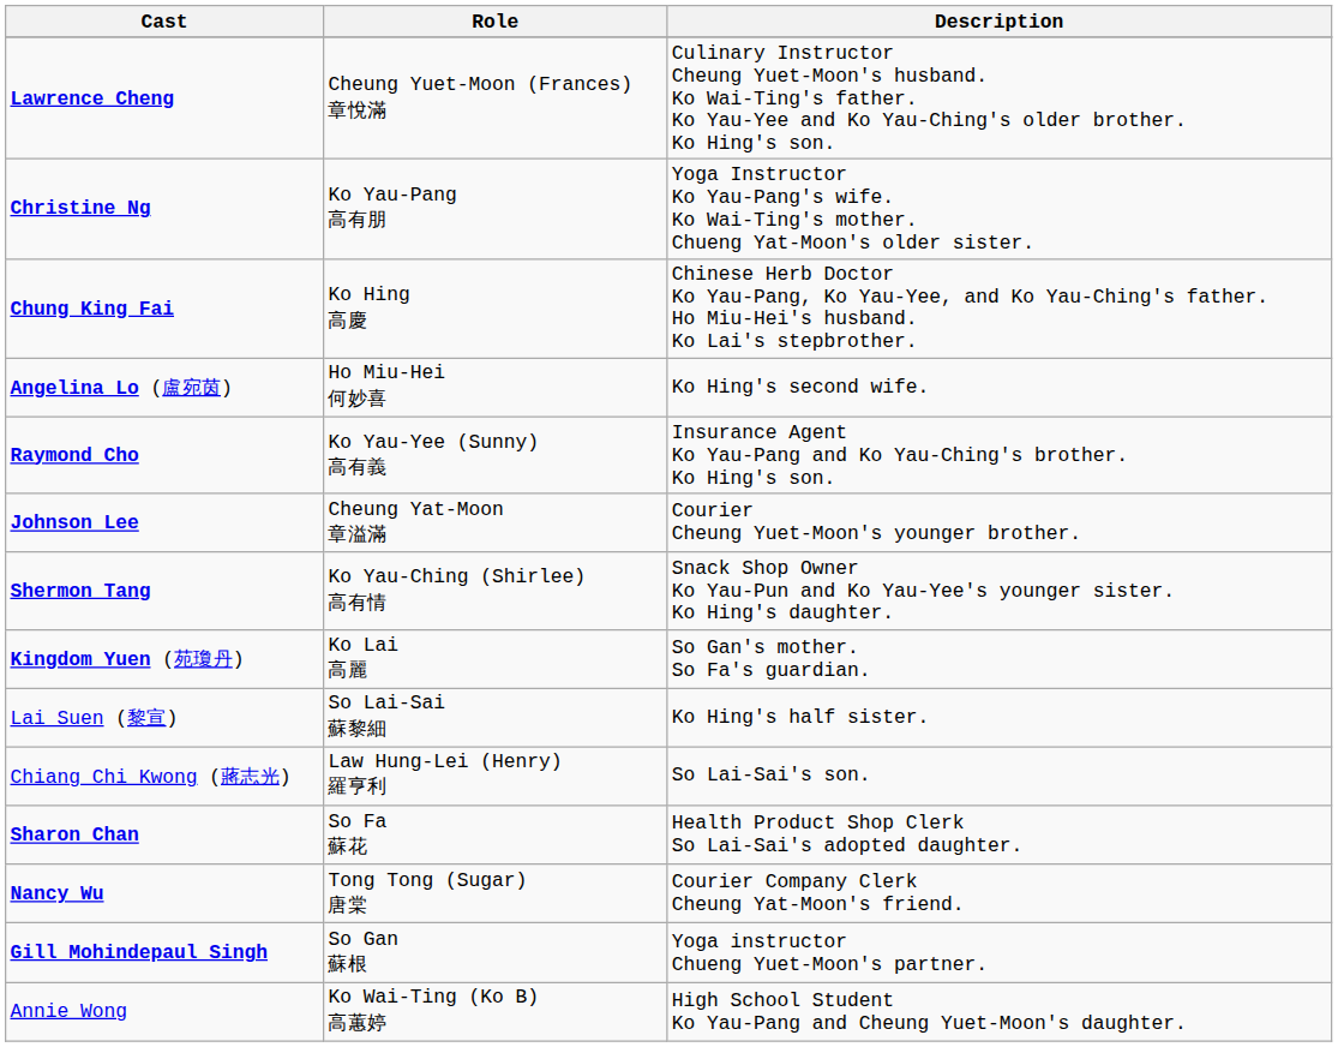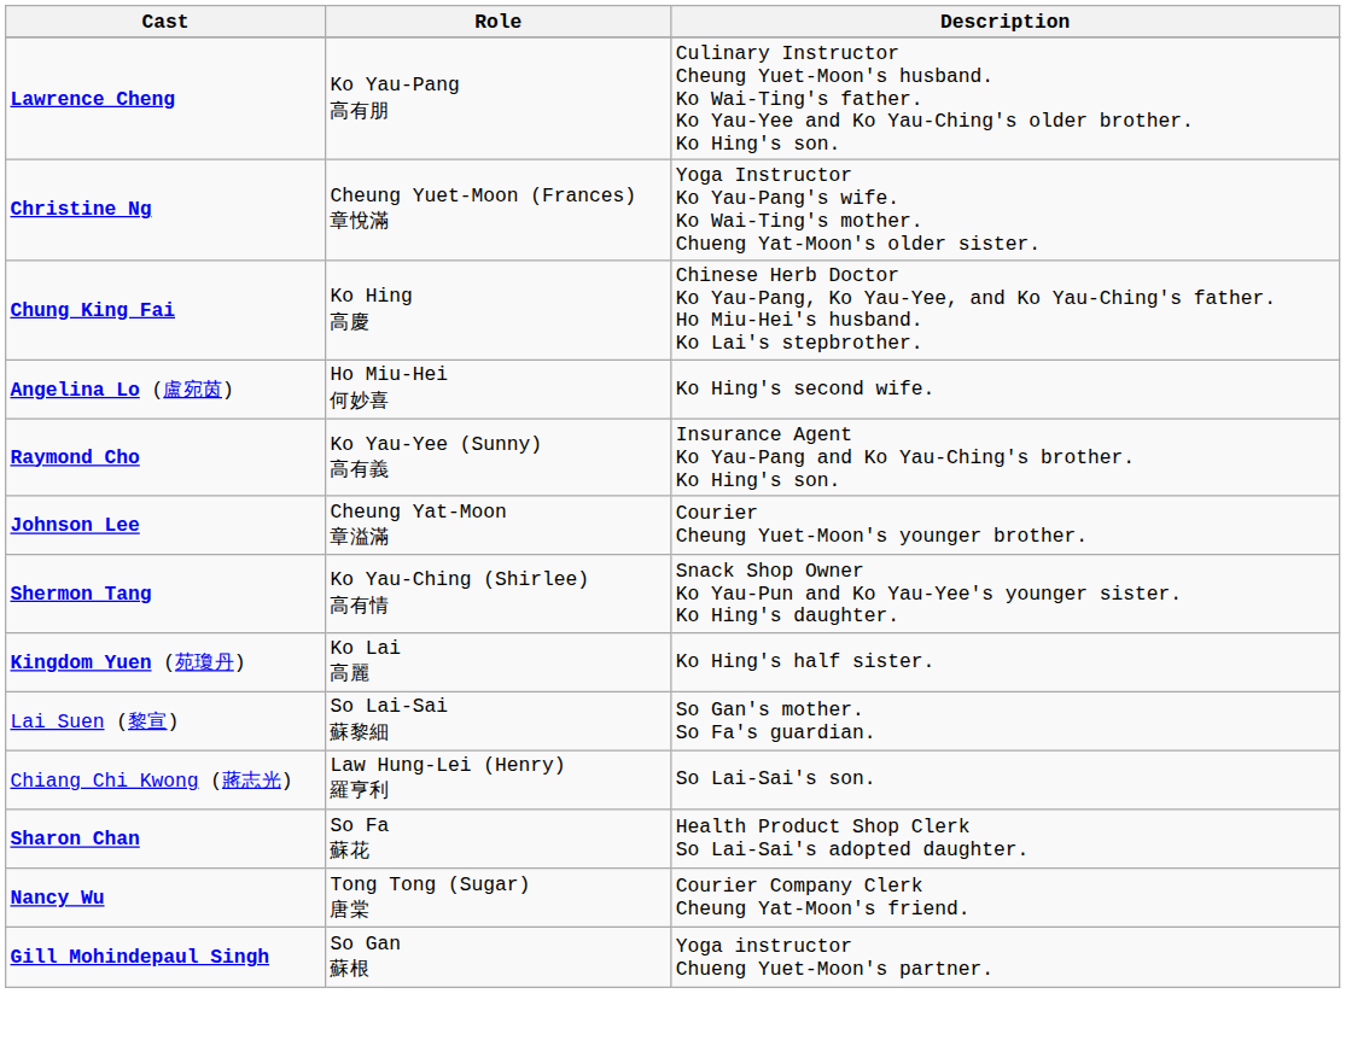 <table class="wikitable" width="70%">
 <tr>
 <th>Cast</th>
 <th>Role</th>
 <th>Description</th>
 </tr>
 <tr>
 </tr>
 <tr>
 <td><strong><a href='#'>Lawrence Cheng</a></strong></td>
-<td>Cheung Yuet-Moon (Frances) <br> 章悅滿</td>
+<td>Ko Yau-Pang <br> 高有朋</td>
 <td>Culinary Instructor <br> Cheung Yuet-Moon's husband. <br> Ko Wai-Ting's father. <br> Ko Yau-Yee and Ko Yau-Ching's older brother. <br> Ko Hing's son.</td>
 </tr>
 <tr>
 <td><strong><a href='#'>Christine Ng</a></strong></td>
-<td>Ko Yau-Pang <br> 高有朋</td>
+<td>Cheung Yuet-Moon (Frances) <br> 章悅滿</td>
 <td>Yoga Instructor <br> Ko Yau-Pang's wife. <br> Ko Wai-Ting's mother. <br> Chueng Yat-Moon's older sister.</td>
 </tr>
 <tr>
 <td><strong><a href='#'>Chung King Fai</a></strong></td>
 <td>Ko Hing <br> 高慶</td>
 <td>Chinese Herb Doctor <br> Ko Yau-Pang, Ko Yau-Yee, and Ko Yau-Ching's father. <br> Ho Miu-Hei's husband. <br> Ko Lai's stepbrother.</td>
 </tr>
 <tr>
 <td><strong><a href='#'>Angelina Lo</a></strong> (<a href='#'>盧宛茵</a>)</td>
 <td>Ho Miu-Hei <br> 何妙喜</td>
 <td>Ko Hing's second wife.</td>
 </tr>
 <tr>
 <td><strong><a href='#'>Raymond Cho</a></strong></td>
 <td>Ko Yau-Yee (Sunny) <br> 高有義</td>
 <td>Insurance Agent <br> Ko Yau-Pang and Ko Yau-Ching's brother. <br> Ko Hing's son.</td>
 </tr>
 <tr>
 <td><strong><a href='#'>Johnson Lee</a></strong></td>
 <td>Cheung Yat-Moon <br> 章溢滿</td>
 <td>Courier <br> Cheung Yuet-Moon's younger brother.</td>
 </tr>
 <tr>
 <td><strong><a href='#'>Shermon Tang</a></strong></td>
 <td>Ko Yau-Ching (Shirlee) <br> 高有情</td>
 <td>Snack Shop Owner <br> Ko Yau-Pun and Ko Yau-Yee's younger sister. <br> Ko Hing's daughter.</td>
 </tr>
 <tr>
 <td><strong><a href='#'>Kingdom Yuen</a></strong> (<a href='#'>苑瓊丹</a>)</td>
 <td>Ko Lai <br> 高麗</td>
-<td>So Gan's mother. <br> So Fa's guardian.</td>
+<td>Ko Hing's half sister.</td>
 </tr>
 <tr>
 <td><a href='#'>Lai Suen</a> (<a href='#'>黎宣</a>)</td>
 <td>So Lai-Sai <br> 蘇黎細</td>
-<td>Ko Hing's half sister.</td>
+<td>So Gan's mother. <br> So Fa's guardian.</td>
 </tr>
 <tr>
 <td><a href='#'>Chiang Chi Kwong</a> (<a href='#'>蔣志光</a>)</td>
 <td>Law Hung-Lei (Henry) <br> 羅亨利</td>
 <td>So Lai-Sai's son.</td>
 </tr>
 <tr>
 <td><strong><a href='#'>Sharon Chan</a></strong></td>
 <td>So Fa <br> 蘇花</td>
 <td>Health Product Shop Clerk <br> So Lai-Sai's adopted daughter.</td>
 </tr>
 <tr>
 <td><strong><a href='#'>Nancy Wu</a></strong></td>
 <td>Tong Tong (Sugar) <br> 唐棠</td>
 <td>Courier Company Clerk <br> Cheung Yat-Moon's friend.</td>
 </tr>
 <tr>
 <td><strong><a href='#'>Gill Mohindepaul Singh</a></strong></td>
 <td>So Gan <br> 蘇根</td>
 <td>Yoga instructor <br> Chueng Yuet-Moon's partner.</td>
 </tr>
-<tr>
-<td><a href='#'>Annie Wong</a></td>
-<td>Ko Wai-Ting (Ko B) <br> 高蕙婷</td>
-<td>High School Student <br> Ko Yau-Pang and Cheung Yuet-Moon's daughter.</td>
-</tr>
 </table>
